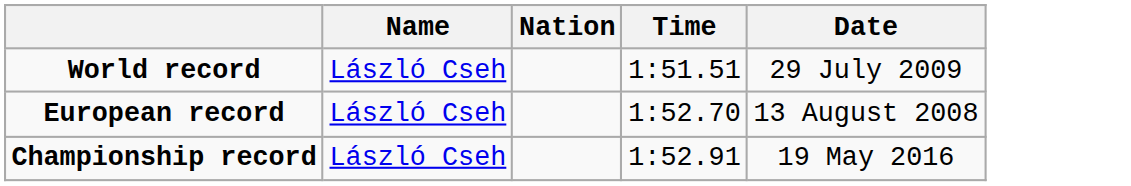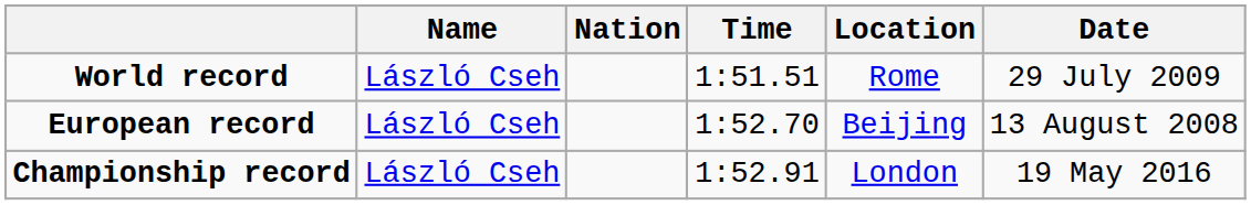 <table class=wikitable style=text-align:center>
 <tr>
 <th></th>
 <th>Name</th>
 <th>Nation</th>
 <th>Time</th>
+<th>Location</th>
 <th>Date</th>
 </tr>
 <tr>
 <td><strong>World record</strong></td>
 <td align=left><a href='#'>László Cseh</a></td>
 <td align=left></td>
 <td align=left>1:51.51</td>
+<td><a href='#'>Rome</a></td>
 <td>29 July 2009</td>
 </tr>
 <tr>
 <td><strong>European record</strong></td>
 <td align=left><a href='#'>László Cseh</a></td>
 <td align=left></td>
 <td align=left>1:52.70</td>
+<td><a href='#'>Beijing</a></td>
 <td>13 August 2008</td>
 </tr>
 <tr>
 <td><strong>Championship record</strong></td>
 <td align=left><a href='#'>László Cseh</a></td>
 <td align=left></td>
 <td align=left>1:52.91</td>
+<td><a href='#'>London</a></td>
 <td>19 May 2016</td>
 </tr>
 </table>
